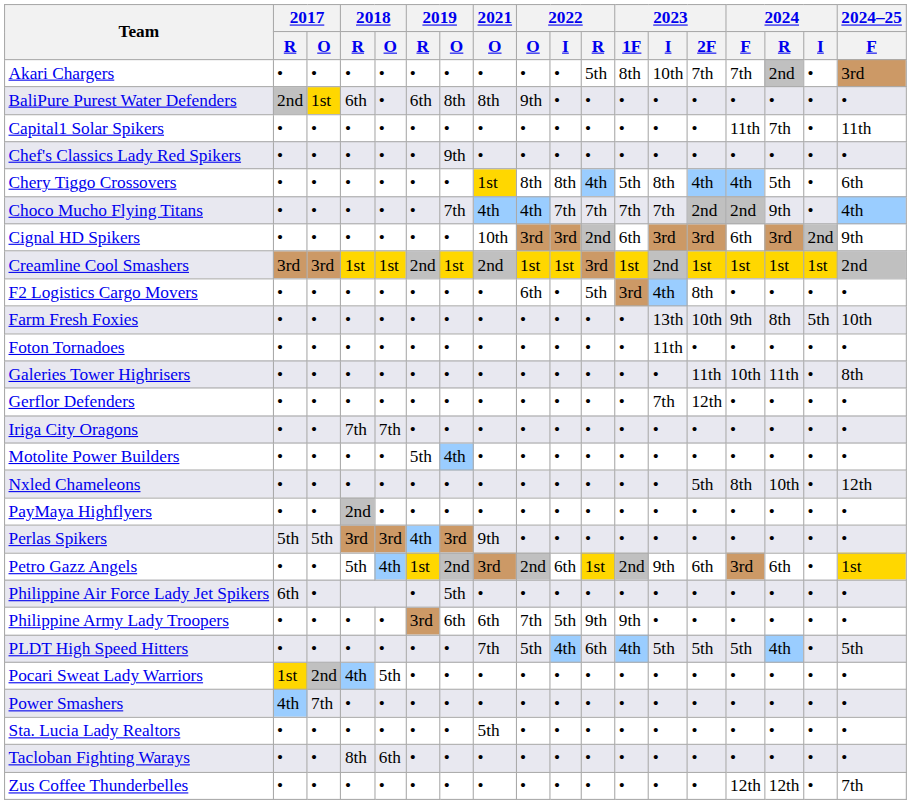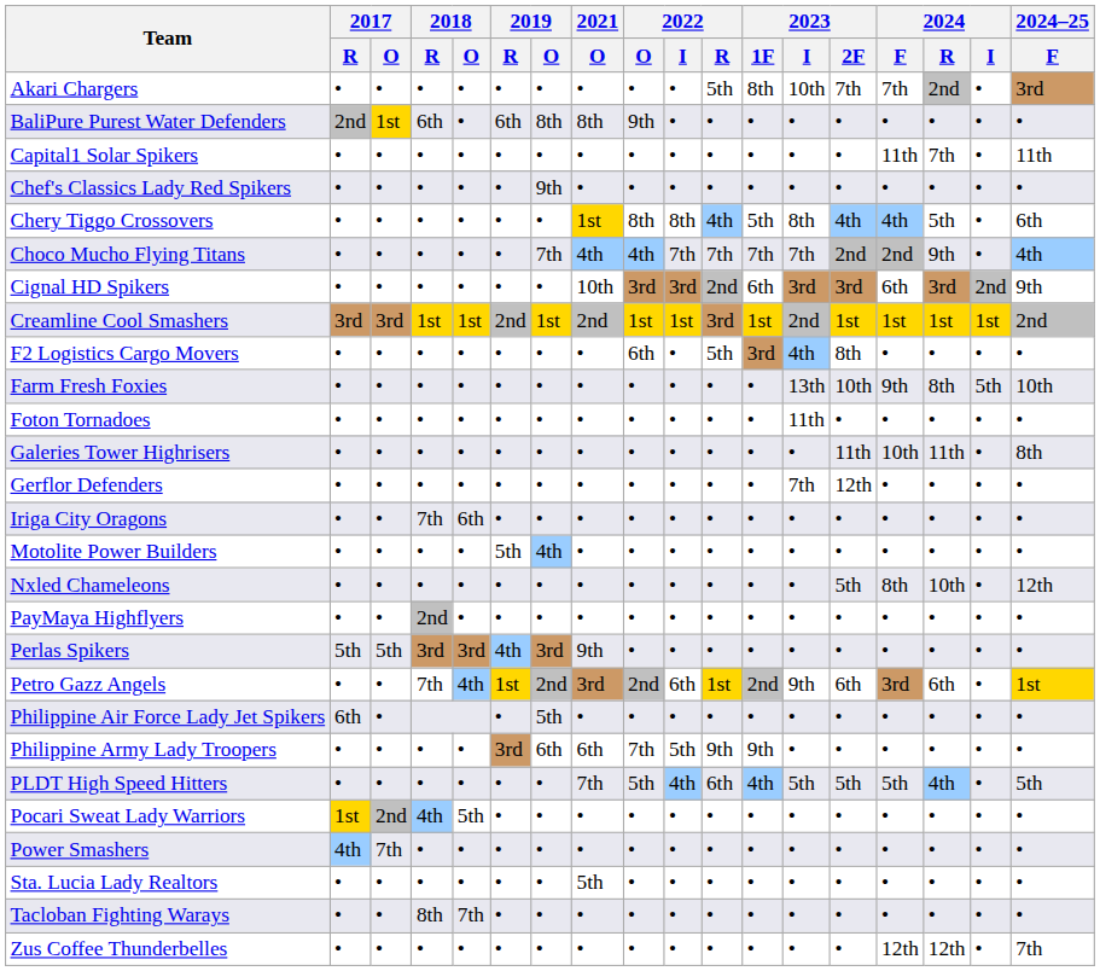 <table class="wikitable shortable"">
 <tr bgcolor=>
 <th rowspan=2><strong>Team</strong></th>
 <th colspan=2><a href='#'>2017</a></th>
 <th colspan=2><a href='#'>2018</a></th>
 <th colspan=2><a href='#'>2019</a></th>
 <th colspan=1><a href='#'>2021</a></th>
 <th colspan=3><a href='#'>2022</a></th>
 <th colspan=3><a href='#'>2023</a></th>
 <th colspan=3><a href='#'>2024</a></th>
 <th colspan=3><a href='#'>2024–25</a></th>
 </tr>
 <tr>
 <th><a href='#'>R</a></th>
 <th><a href='#'>O</a></th>
 <th><a href='#'>R</a></th>
 <th><a href='#'>O</a></th>
 <th><a href='#'>R</a></th>
 <th><a href='#'>O</a></th>
 <th><a href='#'>O</a></th>
 <th><a href='#'>O</a></th>
 <th><a href='#'>I</a></th>
 <th><a href='#'>R</a></th>
 <th><a href='#'>1F</a></th>
 <th><a href='#'>I</a></th>
 <th><a href='#'>2F</a></th>
 <th><a href='#'>F</a></th>
 <th><a href='#'>R</a></th>
 <th><a href='#'>I</a></th>
 <th><a href='#'>F</a></th>
 </tr>
 <tr bgcolor= #FFFFFF>
 <td align=left> <a href='#'>Akari Chargers</a></td>
 <td>•</td>
 <td>•</td>
 <td>•</td>
 <td>•</td>
 <td>•</td>
 <td>•</td>
 <td>•</td>
 <td>•</td>
 <td>•</td>
 <td>5th</td>
 <td>8th</td>
 <td>10th</td>
 <td>7th</td>
 <td>7th</td>
 <td bgcolor=silver>2nd</td>
 <td>•</td>
 <td bgcolor=#cc9966>3rd</td>
 </tr>
 <tr bgcolor= #E8E8F0>
 <td align=left> <a href='#'>BaliPure Purest Water Defenders</a></td>
 <td bgcolor=silver>2nd</td>
 <td bgcolor=gold>1st</td>
 <td>6th</td>
 <td>•</td>
 <td>6th</td>
 <td>8th</td>
 <td>8th</td>
 <td>9th</td>
 <td>•</td>
 <td>•</td>
 <td>•</td>
 <td>•</td>
 <td>•</td>
 <td>•</td>
 <td>•</td>
 <td>•</td>
 <td>•</td>
 </tr>
 <tr bgcolor= #FFFFFF>
 <td align=left> <a href='#'>Capital1 Solar Spikers</a></td>
 <td>•</td>
 <td>•</td>
 <td>•</td>
 <td>•</td>
 <td>•</td>
 <td>•</td>
 <td>•</td>
 <td>•</td>
 <td>•</td>
 <td>•</td>
 <td>•</td>
 <td>•</td>
 <td>•</td>
 <td>11th</td>
 <td>7th</td>
 <td>•</td>
 <td>11th</td>
 </tr>
 <tr bgcolor= #E8E8F0>
 <td align=left> <a href='#'>Chef's Classics Lady Red Spikers</a></td>
 <td>•</td>
 <td>•</td>
 <td>•</td>
 <td>•</td>
 <td>•</td>
 <td>9th</td>
 <td>•</td>
 <td>•</td>
 <td>•</td>
 <td>•</td>
 <td>•</td>
 <td>•</td>
 <td>•</td>
 <td>•</td>
 <td>•</td>
 <td>•</td>
 <td>•</td>
 </tr>
 <tr bgcolor= #FFFFFF>
 <td align=left>  <a href='#'>Chery Tiggo Crossovers</a></td>
 <td>•</td>
 <td>•</td>
 <td>•</td>
 <td>•</td>
 <td>•</td>
 <td>•</td>
 <td bgcolor=gold>1st</td>
 <td>8th</td>
 <td>8th</td>
 <td bgcolor=#9acdff>4th</td>
 <td>5th</td>
 <td>8th</td>
 <td bgcolor=#9acdff>4th</td>
 <td bgcolor=#9acdff>4th</td>
 <td>5th</td>
 <td>•</td>
 <td>6th</td>
 </tr>
 <tr bgcolor= #E8E8F0>
 <td align=left> <a href='#'>Choco Mucho Flying Titans</a></td>
 <td>•</td>
 <td>•</td>
 <td>•</td>
 <td>•</td>
 <td>•</td>
 <td>7th</td>
 <td bgcolor=#9acdff>4th</td>
 <td bgcolor=#9acdff>4th</td>
 <td>7th</td>
 <td>7th</td>
 <td>7th</td>
 <td>7th</td>
 <td bgcolor=silver>2nd</td>
 <td bgcolor=silver>2nd</td>
 <td>9th</td>
 <td>•</td>
 <td bgcolor=#9acdff>4th</td>
 </tr>
 <tr bgcolor= #FFFFFF>
 <td align=left> <a href='#'>Cignal HD Spikers</a></td>
 <td>•</td>
 <td>•</td>
 <td>•</td>
 <td>•</td>
 <td>•</td>
 <td>•</td>
 <td>10th</td>
 <td bgcolor=#cc9966>3rd</td>
 <td bgcolor=#cc9966>3rd</td>
 <td bgcolor=silver>2nd</td>
 <td>6th</td>
 <td bgcolor=#cc9966>3rd</td>
 <td bgcolor=#cc9966>3rd</td>
 <td>6th</td>
 <td bgcolor=#cc9966>3rd</td>
 <td bgcolor=silver>2nd</td>
 <td>9th</td>
 </tr>
 <tr bgcolor= #E8E8F0>
 <td align=left> <a href='#'>Creamline Cool Smashers</a></td>
 <td bgcolor=#cc9966>3rd</td>
 <td bgcolor=#cc9966>3rd</td>
 <td bgcolor=gold>1st</td>
 <td bgcolor=gold>1st</td>
 <td bgcolor=silver>2nd</td>
 <td bgcolor=gold>1st</td>
 <td bgcolor=silver>2nd</td>
 <td bgcolor=gold>1st</td>
 <td bgcolor=gold>1st</td>
 <td bgcolor=#cc9966>3rd</td>
 <td bgcolor=gold>1st</td>
 <td bgcolor=silver>2nd</td>
 <td bgcolor=gold>1st</td>
 <td bgcolor=gold>1st</td>
 <td bgcolor=gold>1st</td>
 <td bgcolor=gold>1st</td>
 <td bgcolor=silver>2nd</td>
 </tr>
 <tr bgcolor= #FFFFFF>
 <td align=left> <a href='#'>F2 Logistics Cargo Movers</a></td>
 <td>•</td>
 <td>•</td>
 <td>•</td>
 <td>•</td>
 <td>•</td>
 <td>•</td>
 <td>•</td>
 <td>6th</td>
 <td>•</td>
 <td>5th</td>
 <td bgcolor=#cc9966>3rd</td>
 <td bgcolor=#9acdff>4th</td>
 <td>8th</td>
 <td>•</td>
 <td>•</td>
 <td>•</td>
 <td>•</td>
 </tr>
 <tr bgcolor= #E8E8F0>
 <td align=left> <a href='#'>Farm Fresh Foxies</a></td>
 <td>•</td>
 <td>•</td>
 <td>•</td>
 <td>•</td>
 <td>•</td>
 <td>•</td>
 <td>•</td>
 <td>•</td>
 <td>•</td>
 <td>•</td>
 <td>•</td>
 <td>13th</td>
 <td>10th</td>
 <td>9th</td>
 <td>8th</td>
 <td>5th</td>
 <td>10th</td>
 </tr>
 <tr bgcolor= #FFFFFF>
 <td align=left> <a href='#'>Foton Tornadoes</a></td>
 <td>•</td>
 <td>•</td>
 <td>•</td>
 <td>•</td>
 <td>•</td>
 <td>•</td>
 <td>•</td>
 <td>•</td>
 <td>•</td>
 <td>•</td>
 <td>•</td>
 <td>11th</td>
 <td>•</td>
 <td>•</td>
 <td>•</td>
 <td>•</td>
 <td>•</td>
 </tr>
 <tr bgcolor= #E8E8F0>
 <td align=left> <a href='#'>Galeries Tower Highrisers</a></td>
 <td>•</td>
 <td>•</td>
 <td>•</td>
 <td>•</td>
 <td>•</td>
 <td>•</td>
 <td>•</td>
 <td>•</td>
 <td>•</td>
 <td>•</td>
 <td>•</td>
 <td>•</td>
 <td>11th</td>
 <td>10th</td>
 <td>11th</td>
 <td>•</td>
 <td>8th</td>
 </tr>
 <tr bgcolor= #FFFFFF>
 <td align=left> <a href='#'>Gerflor Defenders</a></td>
 <td>•</td>
 <td>•</td>
 <td>•</td>
 <td>•</td>
 <td>•</td>
 <td>•</td>
 <td>•</td>
 <td>•</td>
 <td>•</td>
 <td>•</td>
 <td>•</td>
 <td>7th</td>
 <td>12th</td>
 <td>•</td>
 <td>•</td>
 <td>•</td>
 <td>•</td>
 </tr>
 <tr bgcolor= #E8E8F0>
 <td align=left> <a href='#'>Iriga City Oragons</a></td>
 <td>•</td>
 <td>•</td>
 <td>7th</td>
-<td>7th</td>
+<td>6th</td>
 <td>•</td>
 <td>•</td>
 <td>•</td>
 <td>•</td>
 <td>•</td>
 <td>•</td>
 <td>•</td>
 <td>•</td>
 <td>•</td>
 <td>•</td>
 <td>•</td>
 <td>•</td>
 <td>•</td>
 </tr>
 <tr bgcolor= #FFFFFF>
 <td align=left> <a href='#'>Motolite Power Builders</a></td>
 <td>•</td>
 <td>•</td>
 <td>•</td>
 <td>•</td>
 <td>5th</td>
 <td bgcolor=#9acdff>4th</td>
 <td>•</td>
 <td>•</td>
 <td>•</td>
 <td>•</td>
 <td>•</td>
 <td>•</td>
 <td>•</td>
 <td>•</td>
 <td>•</td>
 <td>•</td>
 <td>•</td>
 </tr>
 <tr bgcolor= #E8E8F0>
 <td align=left> <a href='#'>Nxled Chameleons</a></td>
 <td>•</td>
 <td>•</td>
 <td>•</td>
 <td>•</td>
 <td>•</td>
 <td>•</td>
 <td>•</td>
 <td>•</td>
 <td>•</td>
 <td>•</td>
 <td>•</td>
 <td>•</td>
 <td>5th</td>
 <td>8th</td>
 <td>10th</td>
 <td>•</td>
 <td>12th</td>
 </tr>
 <tr bgcolor= #FFFFFF>
 <td align=left> <a href='#'>PayMaya Highflyers</a></td>
 <td>•</td>
 <td>•</td>
 <td bgcolor=silver>2nd</td>
 <td>•</td>
 <td>•</td>
 <td>•</td>
 <td>•</td>
 <td>•</td>
 <td>•</td>
 <td>•</td>
 <td>•</td>
 <td>•</td>
 <td>•</td>
 <td>•</td>
 <td>•</td>
 <td>•</td>
 <td>•</td>
 </tr>
 <tr bgcolor= #E8E8F0>
 <td align=left> <a href='#'>Perlas Spikers</a></td>
 <td>5th</td>
 <td>5th</td>
 <td bgcolor=#cc9966>3rd</td>
 <td bgcolor=#cc9966>3rd</td>
 <td bgcolor=#9acdff>4th</td>
 <td bgcolor=#cc9966>3rd</td>
 <td>9th</td>
 <td>•</td>
 <td>•</td>
 <td>•</td>
 <td>•</td>
 <td>•</td>
 <td>•</td>
 <td>•</td>
 <td>•</td>
 <td>•</td>
 <td>•</td>
 </tr>
 <tr bgcolor= #FFFFFF>
 <td align=left> <a href='#'>Petro Gazz Angels</a></td>
 <td>•</td>
 <td>•</td>
-<td>5th</td>
+<td>7th</td>
 <td bgcolor=#9acdff>4th</td>
 <td bgcolor=gold>1st</td>
 <td bgcolor=silver>2nd</td>
 <td bgcolor=#cc9966>3rd</td>
 <td bgcolor=silver>2nd</td>
 <td>6th</td>
 <td bgcolor=gold>1st</td>
 <td bgcolor=silver>2nd</td>
 <td>9th</td>
 <td>6th</td>
 <td bgcolor=#cc9966>3rd</td>
 <td>6th</td>
 <td>•</td>
 <td bgcolor=gold>1st</td>
 </tr>
 <tr bgcolor= #E8E8F0>
 <td align=left> <a href='#'>Philippine Air Force Lady Jet Spikers</a></td>
 <td>6th</td>
 <td>•</td>
 <td colspan=2></td>
 <td>•</td>
 <td>5th</td>
 <td>•</td>
 <td>•</td>
 <td>•</td>
 <td>•</td>
 <td>•</td>
 <td>•</td>
 <td>•</td>
 <td>•</td>
 <td>•</td>
 <td>•</td>
 <td>•</td>
 </tr>
 <tr bgcolor= #FFFFFF>
 <td align=left> <a href='#'>Philippine Army Lady Troopers</a></td>
 <td>•</td>
 <td>•</td>
 <td>•</td>
 <td>•</td>
 <td bgcolor=#cc9966>3rd</td>
 <td>6th</td>
 <td>6th</td>
 <td>7th</td>
 <td>5th</td>
 <td>9th</td>
 <td>9th</td>
 <td>•</td>
 <td>•</td>
 <td>•</td>
 <td>•</td>
 <td>•</td>
 <td>•</td>
 </tr>
 <tr bgcolor= #E8E8F0>
 <td align=left> <a href='#'>PLDT High Speed Hitters</a></td>
 <td>•</td>
 <td>•</td>
 <td>•</td>
 <td>•</td>
 <td>•</td>
 <td>•</td>
 <td>7th</td>
 <td>5th</td>
 <td bgcolor=#9acdff>4th</td>
 <td>6th</td>
 <td bgcolor=#9acdff>4th</td>
 <td>5th</td>
 <td>5th</td>
 <td>5th</td>
 <td bgcolor=#9acdff>4th</td>
 <td>•</td>
 <td>5th</td>
 </tr>
 <tr bgcolor= #FFFFFF>
 <td align=left> <a href='#'>Pocari Sweat Lady Warriors</a></td>
 <td bgcolor=gold>1st</td>
 <td bgcolor=silver>2nd</td>
 <td bgcolor=#9acdff>4th</td>
 <td>5th</td>
 <td>•</td>
 <td>•</td>
 <td>•</td>
 <td>•</td>
 <td>•</td>
 <td>•</td>
 <td>•</td>
 <td>•</td>
 <td>•</td>
 <td>•</td>
 <td>•</td>
 <td>•</td>
 <td>•</td>
 </tr>
 <tr bgcolor= #E8E8F0>
 <td align=left> <a href='#'>Power Smashers</a></td>
 <td bgcolor=#9acdff>4th</td>
 <td>7th</td>
 <td>•</td>
 <td>•</td>
 <td>•</td>
 <td>•</td>
 <td>•</td>
 <td>•</td>
 <td>•</td>
 <td>•</td>
 <td>•</td>
 <td>•</td>
 <td>•</td>
 <td>•</td>
 <td>•</td>
 <td>•</td>
 <td>•</td>
 </tr>
 <tr bgcolor= #FFFFFF>
 <td align=left> <a href='#'>Sta. Lucia Lady Realtors</a></td>
 <td>•</td>
 <td>•</td>
 <td>•</td>
 <td>•</td>
 <td>•</td>
 <td>•</td>
 <td>5th</td>
 <td>•</td>
 <td>•</td>
 <td>•</td>
 <td>•</td>
 <td>•</td>
 <td>•</td>
 <td>•</td>
 <td>•</td>
 <td>•</td>
 <td>•</td>
 </tr>
 <tr bgcolor= #E8E8F0>
 <td align=left> <a href='#'>Tacloban Fighting Warays</a></td>
 <td>•</td>
 <td>•</td>
 <td>8th</td>
-<td>6th</td>
+<td>7th</td>
 <td>•</td>
 <td>•</td>
 <td>•</td>
 <td>•</td>
 <td>•</td>
 <td>•</td>
 <td>•</td>
 <td>•</td>
 <td>•</td>
 <td>•</td>
 <td>•</td>
 <td>•</td>
 <td>•</td>
 </tr>
 <tr bgcolor= #FFFFFF>
 <td align=left> <a href='#'>Zus Coffee Thunderbelles</a></td>
 <td>•</td>
 <td>•</td>
 <td>•</td>
 <td>•</td>
 <td>•</td>
 <td>•</td>
 <td>•</td>
 <td>•</td>
 <td>•</td>
 <td>•</td>
 <td>•</td>
 <td>•</td>
 <td>•</td>
 <td>12th</td>
 <td>12th</td>
 <td>•</td>
 <td>7th</td>
 </tr>
 </table>
